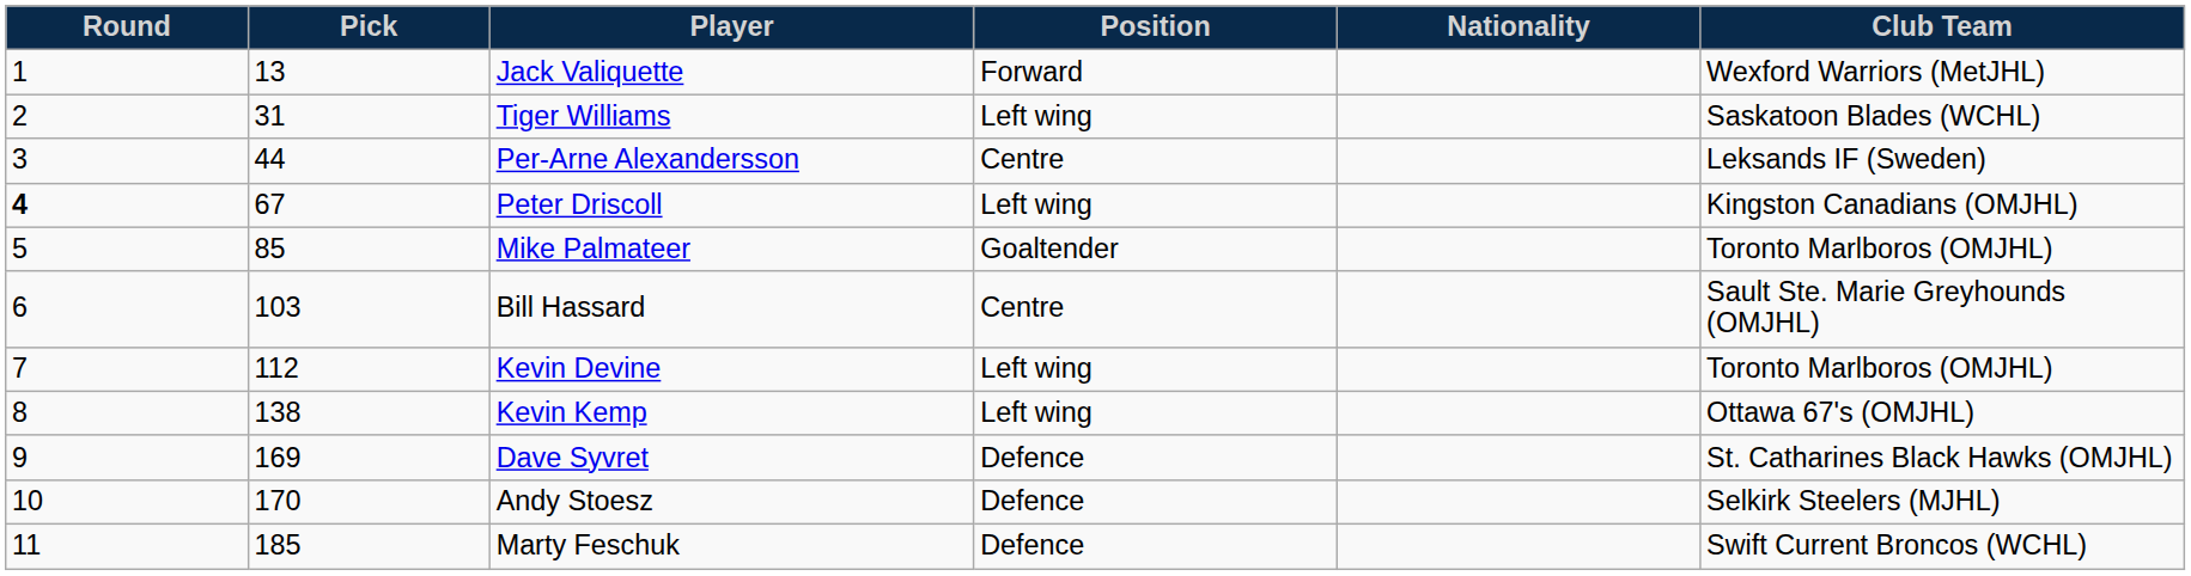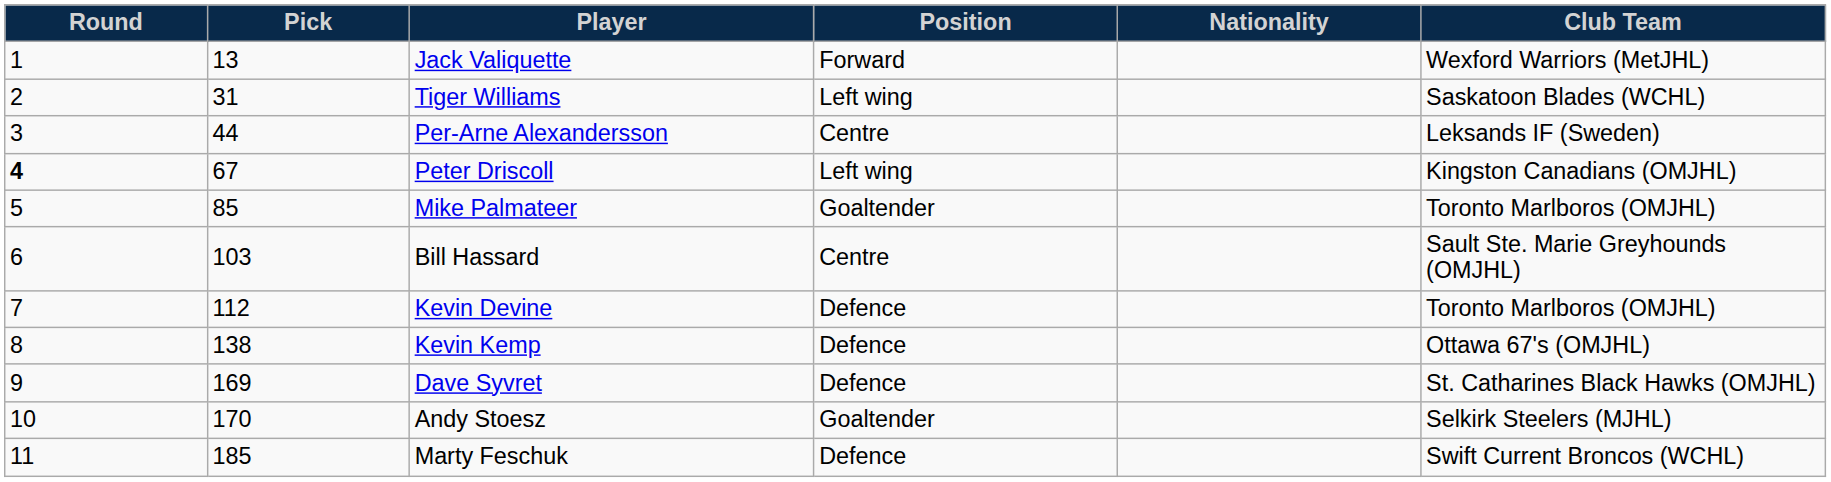 <table class="wikitable sortable sortable">
 <tr>
 <th style="background:#08294a; color:#d3d3d3; width:10%;">Round</th>
 <th style="background:#08294a; color:#d3d3d3; width:10%;">Pick</th>
 <th style="background:#08294a; color:#d3d3d3; width:20%;">Player</th>
 <th style="background:#08294a; color:#d3d3d3; width:15%;">Position</th>
 <th style="background:#08294a; color:#d3d3d3; width:15%;">Nationality</th>
 <th style="background:#08294a; color:#d3d3d3; width:20%;">Club Team</th>
 </tr>
 <tr>
 <td>1</td>
 <td>13</td>
 <td><a href='#'>Jack Valiquette</a></td>
 <td>Forward</td>
 <td></td>
 <td>Wexford Warriors (MetJHL)</td>
 </tr>
 <tr>
 <td>2</td>
 <td>31</td>
 <td><a href='#'>Tiger Williams</a></td>
 <td>Left wing</td>
 <td></td>
 <td>Saskatoon Blades (WCHL)</td>
 </tr>
 <tr>
 <td>3</td>
 <td>44</td>
 <td><a href='#'>Per-Arne Alexandersson</a></td>
 <td>Centre</td>
 <td></td>
 <td>Leksands IF (Sweden)</td>
 </tr>
 <tr>
 <td><strong>4</strong></td>
 <td>67</td>
 <td><a href='#'>Peter Driscoll</a></td>
 <td>Left wing</td>
 <td></td>
 <td>Kingston Canadians (OMJHL)</td>
 </tr>
 <tr>
 <td>5</td>
 <td>85</td>
 <td><a href='#'>Mike Palmateer</a></td>
 <td>Goaltender</td>
 <td></td>
 <td>Toronto Marlboros (OMJHL)</td>
 </tr>
 <tr>
 <td>6</td>
 <td>103</td>
 <td>Bill Hassard</td>
 <td>Centre</td>
 <td></td>
 <td>Sault Ste. Marie Greyhounds (OMJHL)</td>
 </tr>
 <tr>
 <td>7</td>
 <td>112</td>
 <td><a href='#'>Kevin Devine</a></td>
-<td>Left wing</td>
+<td>Defence</td>
 <td></td>
 <td>Toronto Marlboros (OMJHL)</td>
 </tr>
 <tr>
 <td>8</td>
 <td>138</td>
 <td><a href='#'>Kevin Kemp</a></td>
-<td>Left wing</td>
+<td>Defence</td>
 <td></td>
 <td>Ottawa 67's (OMJHL)</td>
 </tr>
 <tr>
 <td>9</td>
 <td>169</td>
 <td><a href='#'>Dave Syvret</a></td>
 <td>Defence</td>
 <td></td>
 <td>St. Catharines Black Hawks (OMJHL)</td>
 </tr>
 <tr>
 <td>10</td>
 <td>170</td>
 <td>Andy Stoesz</td>
-<td>Defence</td>
+<td>Goaltender</td>
 <td></td>
 <td>Selkirk Steelers (MJHL)</td>
 </tr>
 <tr>
 <td>11</td>
 <td>185</td>
 <td>Marty Feschuk</td>
 <td>Defence</td>
 <td></td>
 <td>Swift Current Broncos (WCHL)</td>
 </tr>
 </table>
